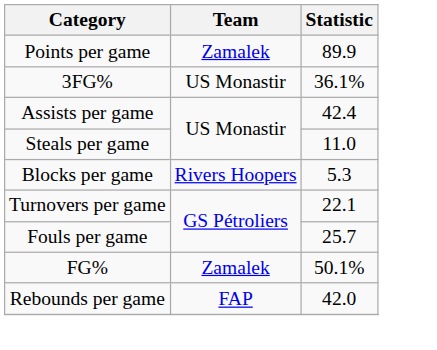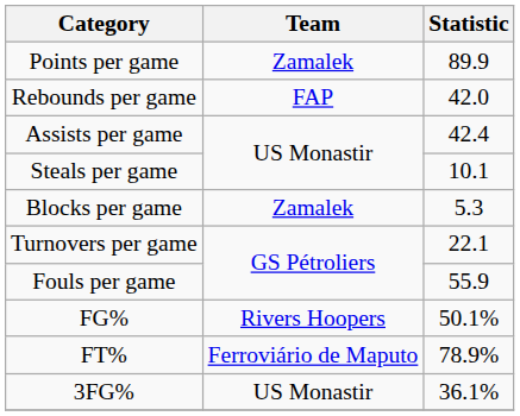 <table class="wikitable" style="text-align:center">
 <tr>
 <th>Category</th>
 <th>Team</th>
 <th>Statistic</th>
 </tr>
 <tr>
 <td>Points per game</td>
 <td><a href='#'>Zamalek</a></td>
 <td>89.9</td>
 </tr>
 <tr>
-<td>3FG%</td>
-<td>US Monastir</td>
-<td>36.1%</td>
+<td>Rebounds per game</td>
+<td><a href='#'>FAP</a></td>
+<td>42.0</td>
 </tr>
 <tr>
 <td>Assists per game</td>
 <td rowspan=2>US Monastir</td>
 <td>42.4</td>
 </tr>
 <tr>
 <td>Steals per game</td>
-<td>11.0</td>
+<td>10.1</td>
 </tr>
 <tr>
 <td>Blocks per game</td>
-<td><a href='#'>Rivers Hoopers</a></td>
+<td><a href='#'>Zamalek</a></td>
 <td>5.3</td>
 </tr>
 <tr>
 <td>Turnovers per game</td>
 <td rowspan=2><a href='#'>GS Pétroliers</a></td>
 <td>22.1</td>
 </tr>
 <tr>
 <td>Fouls per game</td>
-<td>25.7</td>
+<td>55.9</td>
 </tr>
 <tr>
 <td>FG%</td>
-<td><a href='#'>Zamalek</a></td>
+<td><a href='#'>Rivers Hoopers</a></td>
 <td>50.1%</td>
 </tr>
 <tr>
-<td>Rebounds per game</td>
-<td><a href='#'>FAP</a></td>
-<td>42.0</td>
+<td>FT%</td>
+<td><a href='#'>Ferroviário de Maputo</a></td>
+<td>78.9%</td>
+</tr>
+<tr>
+<td>3FG%</td>
+<td>US Monastir</td>
+<td>36.1%</td>
 </tr>
 <tr>
 </tr>
 </table>
